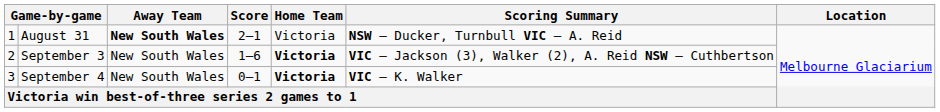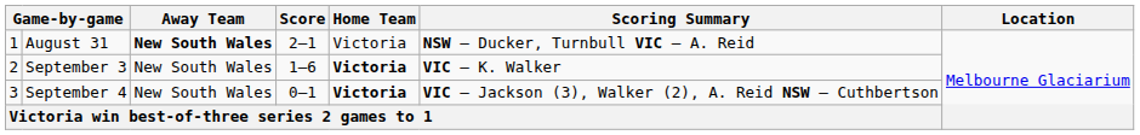 <table class="wikitable">
 <tr>
 <th colspan=2>Game-by-game</th>
 <th>Away Team</th>
 <th>Score</th>
 <th>Home Team</th>
 <th>Scoring Summary</th>
 <th>Location</th>
 </tr>
 <tr>
 <td>1</td>
 <td>August 31</td>
 <td><strong>New South Wales</strong></td>
 <td align="center">2–1</td>
 <td>Victoria</td>
 <td><strong>NSW</strong> – Ducker, Turnbull <strong>VIC</strong> –  A. Reid</td>
 <td rowspan="4"><a href='#'>Melbourne Glaciarium</a></td>
 </tr>
 <tr>
 <td>2</td>
 <td>September 3</td>
 <td>New South Wales</td>
 <td align="center">1–6</td>
 <td><strong>Victoria</strong></td>
-<td><strong>VIC</strong> – Jackson (3), Walker (2), A. Reid  <strong>NSW</strong> – Cuthbertson</td>
+<td><strong>VIC</strong> – K. Walker</td>
 </tr>
 <tr>
 <td>3</td>
 <td>September 4</td>
 <td>New South Wales</td>
 <td align="center">0–1</td>
 <td><strong>Victoria</strong></td>
-<td><strong>VIC</strong> – K. Walker</td>
+<td><strong>VIC</strong> – Jackson (3), Walker (2), A. Reid  <strong>NSW</strong> – Cuthbertson</td>
 </tr>
 <tr>
 <th colspan="7" style="text-align:left;">Victoria win best-of-three series 2 games to 1</th>
 </tr>
 </table>
